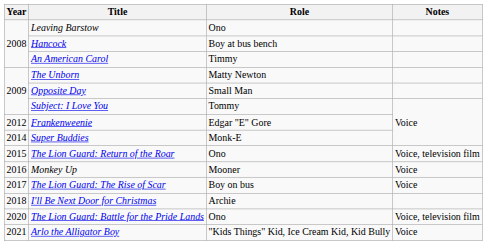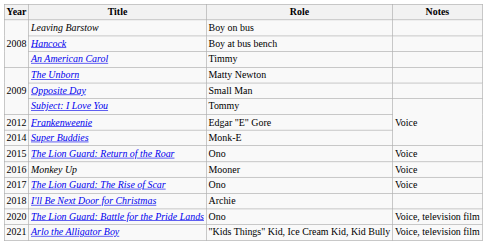 <table class="wikitable sortable">
 <tr>
 <th>Year</th>
 <th>Title</th>
 <th>Role</th>
 <th class="unsortable">Notes</th>
 </tr>
 <tr>
 <td rowspan="3">2008</td>
 <td><em>Leaving Barstow</em></td>
-<td>Ono</td>
+<td>Boy on bus</td>
 <td></td>
 </tr>
 <tr>
 <td><em><a href='#'>Hancock</a></em></td>
 <td>Boy at bus bench</td>
 <td></td>
 </tr>
 <tr>
 <td><em><a href='#'>An American Carol</a></em></td>
 <td>Timmy</td>
 <td></td>
 </tr>
 <tr>
 <td rowspan="3">2009</td>
 <td><em><a href='#'>The Unborn</a></em></td>
 <td>Matty Newton</td>
 <td></td>
 </tr>
 <tr>
 <td><em><a href='#'>Opposite Day</a></em></td>
 <td>Small Man</td>
 <td></td>
 </tr>
 <tr>
 <td><em><a href='#'>Subject: I Love You</a></em></td>
 <td>Tommy</td>
 <td rowspan="3">Voice</td>
 </tr>
 <tr>
 <td>2012</td>
 <td><em><a href='#'>Frankenweenie</a></em></td>
 <td>Edgar "E" Gore</td>
 </tr>
 <tr>
 <td>2014</td>
 <td><em><a href='#'>Super Buddies</a></em></td>
 <td>Monk-E</td>
 </tr>
 <tr>
 <td>2015</td>
 <td><em><a href='#'>The Lion Guard: Return of the Roar</a></em></td>
 <td>Ono</td>
-<td>Voice, television film</td>
+<td>Voice</td>
 </tr>
 <tr>
 <td>2016</td>
 <td><em>Monkey Up</em></td>
 <td>Mooner</td>
 <td>Voice</td>
 </tr>
 <tr>
 <td>2017</td>
 <td><em><a href='#'>The Lion Guard: The Rise of Scar</a></em></td>
-<td>Boy on bus</td>
+<td>Ono</td>
 <td>Voice</td>
 </tr>
 <tr>
 <td>2018</td>
 <td><em><a href='#'>I'll Be Next Door for Christmas</a></em></td>
 <td>Archie</td>
 <td></td>
 </tr>
 <tr>
 <td>2020</td>
 <td><em><a href='#'>The Lion Guard: Battle for the Pride Lands</a></em></td>
 <td>Ono</td>
 <td>Voice, television film</td>
 </tr>
 <tr>
 <td>2021</td>
 <td><em><a href='#'>Arlo the Alligator Boy</a></em></td>
 <td>"Kids Things" Kid, Ice Cream Kid, Kid Bully</td>
-<td>Voice</td>
+<td>Voice, television film</td>
 </tr>
 </table>
